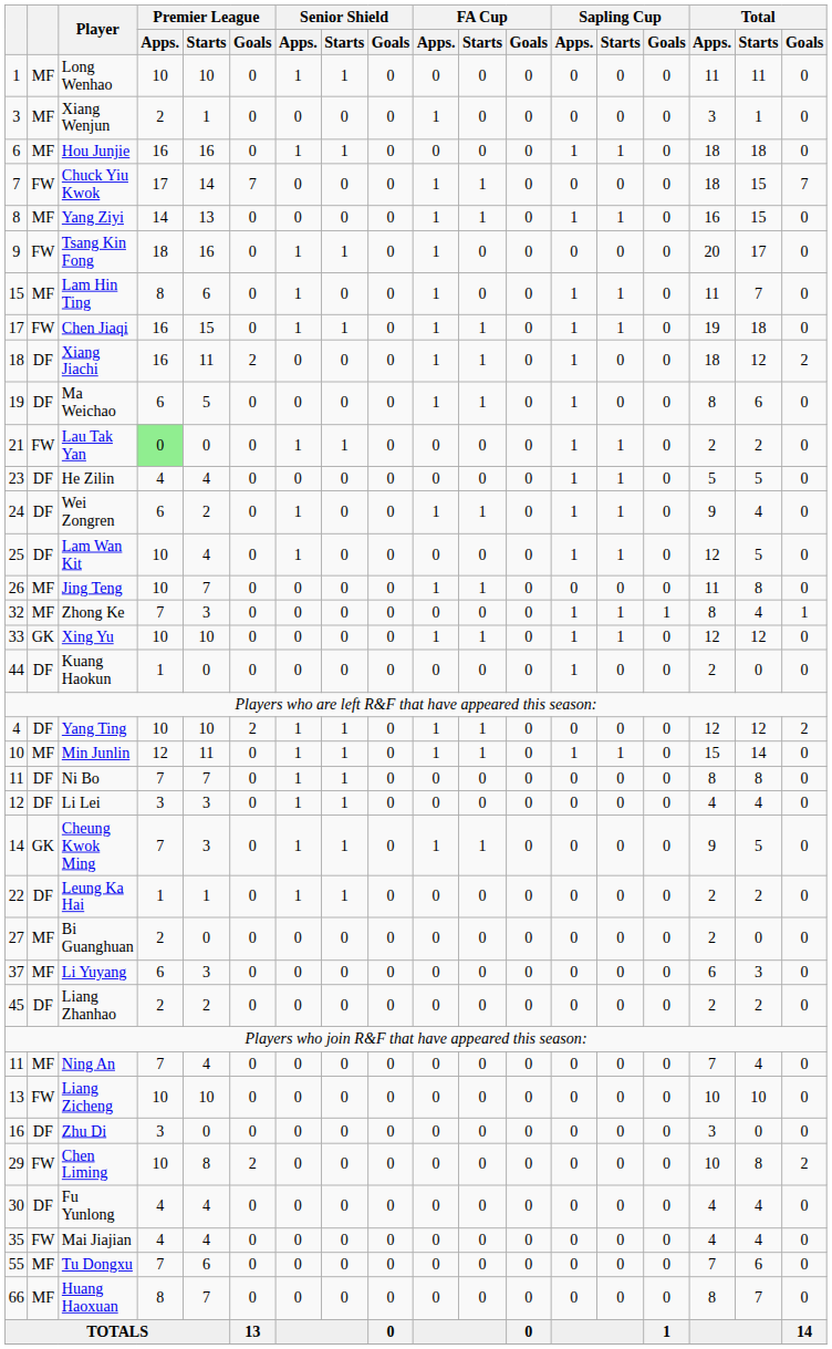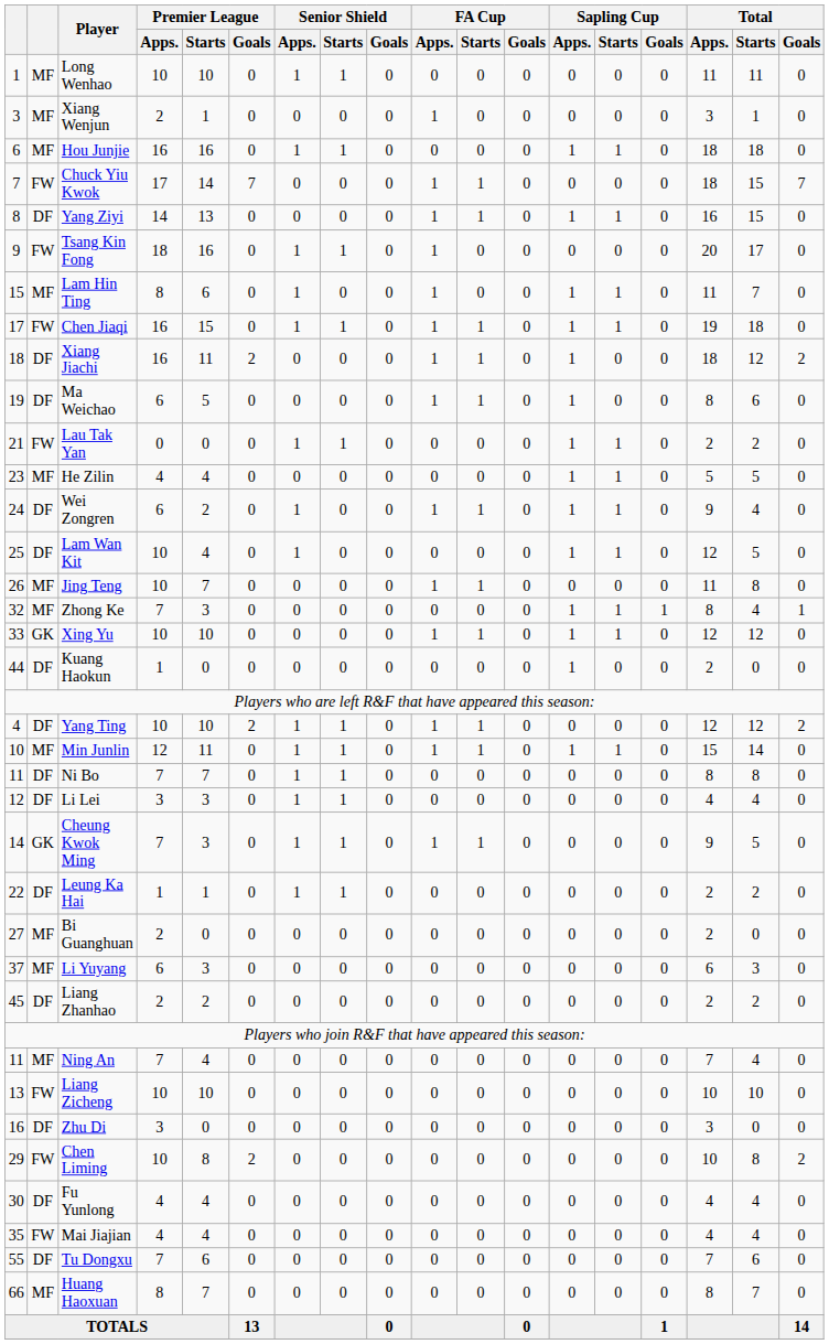 <table class="wikitable" style="text-align:center" width=90%>
 <tr>
 <th rowspan=2></th>
 <th rowspan=2></th>
 <th rowspan=2 width="200">Player</th>
 <th colspan=3 width="100">Premier League</th>
 <th colspan=3 width="100">Senior Shield</th>
 <th colspan=3 width="100">FA Cup</th>
 <th colspan=3 width="100">Sapling Cup</th>
 <th colspan=3 width="100">Total</th>
 </tr>
 <tr>
 <th>Apps.</th>
 <th>Starts</th>
 <th>Goals</th>
 <th>Apps.</th>
 <th>Starts</th>
 <th>Goals</th>
 <th>Apps.</th>
 <th>Starts</th>
 <th>Goals</th>
 <th>Apps.</th>
 <th>Starts</th>
 <th>Goals</th>
 <th>Apps.</th>
 <th>Starts</th>
 <th>Goals</th>
 </tr>
 <tr>
 <td>1</td>
 <td>MF</td>
 <td align="left"> Long Wenhao</td>
 <td>10</td>
 <td>10</td>
 <td>0</td>
 <td>1</td>
 <td>1</td>
 <td>0</td>
 <td>0</td>
 <td>0</td>
 <td>0</td>
 <td>0</td>
 <td>0</td>
 <td>0</td>
 <td>11</td>
 <td>11</td>
 <td>0</td>
 </tr>
 <tr>
 <td>3</td>
 <td>MF</td>
 <td align="left"> Xiang Wenjun</td>
 <td>2</td>
 <td>1</td>
 <td>0</td>
 <td>0</td>
 <td>0</td>
 <td>0</td>
 <td>1</td>
 <td>0</td>
 <td>0</td>
 <td>0</td>
 <td>0</td>
 <td>0</td>
 <td>3</td>
 <td>1</td>
 <td>0</td>
 </tr>
 <tr>
 <td>6</td>
 <td>MF</td>
 <td align="left"> <a href='#'>Hou Junjie</a></td>
 <td>16</td>
 <td>16</td>
 <td>0</td>
 <td>1</td>
 <td>1</td>
 <td>0</td>
 <td>0</td>
 <td>0</td>
 <td>0</td>
 <td>1</td>
 <td>1</td>
 <td>0</td>
 <td>18</td>
 <td>18</td>
 <td>0</td>
 </tr>
 <tr>
 <td>7</td>
 <td>FW</td>
 <td align="left"> <a href='#'>Chuck Yiu Kwok</a></td>
 <td>17</td>
 <td>14</td>
 <td>7</td>
 <td>0</td>
 <td>0</td>
 <td>0</td>
 <td>1</td>
 <td>1</td>
 <td>0</td>
 <td>0</td>
 <td>0</td>
 <td>0</td>
 <td>18</td>
 <td>15</td>
 <td>7</td>
 </tr>
 <tr>
 <td>8</td>
-<td>MF</td>
+<td>DF</td>
 <td align="left"> <a href='#'>Yang Ziyi</a></td>
 <td>14</td>
 <td>13</td>
 <td>0</td>
 <td>0</td>
 <td>0</td>
 <td>0</td>
 <td>1</td>
 <td>1</td>
 <td>0</td>
 <td>1</td>
 <td>1</td>
 <td>0</td>
 <td>16</td>
 <td>15</td>
 <td>0</td>
 </tr>
 <tr>
 <td>9</td>
 <td>FW</td>
 <td align="left"> <a href='#'>Tsang Kin Fong</a></td>
 <td>18</td>
 <td>16</td>
 <td>0</td>
 <td>1</td>
 <td>1</td>
 <td>0</td>
 <td>1</td>
 <td>0</td>
 <td>0</td>
 <td>0</td>
 <td>0</td>
 <td>0</td>
 <td>20</td>
 <td>17</td>
 <td>0</td>
 </tr>
 <tr>
 <td>15</td>
 <td>MF</td>
 <td align="left"> <a href='#'>Lam Hin Ting</a></td>
 <td>8</td>
 <td>6</td>
 <td>0</td>
 <td>1</td>
 <td>0</td>
 <td>0</td>
 <td>1</td>
 <td>0</td>
 <td>0</td>
 <td>1</td>
 <td>1</td>
 <td>0</td>
 <td>11</td>
 <td>7</td>
 <td>0</td>
 </tr>
 <tr>
 <td>17</td>
 <td>FW</td>
 <td align="left"> <a href='#'>Chen Jiaqi</a></td>
 <td>16</td>
 <td>15</td>
 <td>0</td>
 <td>1</td>
 <td>1</td>
 <td>0</td>
 <td>1</td>
 <td>1</td>
 <td>0</td>
 <td>1</td>
 <td>1</td>
 <td>0</td>
 <td>19</td>
 <td>18</td>
 <td>0</td>
 </tr>
 <tr>
 <td>18</td>
 <td>DF</td>
 <td align="left"> <a href='#'>Xiang Jiachi</a></td>
 <td>16</td>
 <td>11</td>
 <td>2</td>
 <td>0</td>
 <td>0</td>
 <td>0</td>
 <td>1</td>
 <td>1</td>
 <td>0</td>
 <td>1</td>
 <td>0</td>
 <td>0</td>
 <td>18</td>
 <td>12</td>
 <td>2</td>
 </tr>
 <tr>
 <td>19</td>
 <td>DF</td>
 <td align="left"> Ma Weichao</td>
 <td>6</td>
 <td>5</td>
 <td>0</td>
 <td>0</td>
 <td>0</td>
 <td>0</td>
 <td>1</td>
 <td>1</td>
 <td>0</td>
 <td>1</td>
 <td>0</td>
 <td>0</td>
 <td>8</td>
 <td>6</td>
 <td>0</td>
 </tr>
 <tr>
 <td>21</td>
 <td>FW</td>
 <td align="left"> <a href='#'>Lau Tak Yan</a></td>
-<td style="background: lightgreen;">0</td>
+<td>0</td>
 <td>0</td>
 <td>0</td>
 <td>1</td>
 <td>1</td>
 <td>0</td>
 <td>0</td>
 <td>0</td>
 <td>0</td>
 <td>1</td>
 <td>1</td>
 <td>0</td>
 <td>2</td>
 <td>2</td>
 <td>0</td>
 </tr>
 <tr>
 <td>23</td>
-<td>DF</td>
+<td>MF</td>
 <td align="left"> He Zilin</td>
 <td>4</td>
 <td>4</td>
 <td>0</td>
 <td>0</td>
 <td>0</td>
 <td>0</td>
 <td>0</td>
 <td>0</td>
 <td>0</td>
 <td>1</td>
 <td>1</td>
 <td>0</td>
 <td>5</td>
 <td>5</td>
 <td>0</td>
 </tr>
 <tr>
 <td>24</td>
 <td>DF</td>
 <td align="left"> Wei Zongren</td>
 <td>6</td>
 <td>2</td>
 <td>0</td>
 <td>1</td>
 <td>0</td>
 <td>0</td>
 <td>1</td>
 <td>1</td>
 <td>0</td>
 <td>1</td>
 <td>1</td>
 <td>0</td>
 <td>9</td>
 <td>4</td>
 <td>0</td>
 </tr>
 <tr>
 <td>25</td>
 <td>DF</td>
 <td align="left"> <a href='#'>Lam Wan Kit</a></td>
 <td>10</td>
 <td>4</td>
 <td>0</td>
 <td>1</td>
 <td>0</td>
 <td>0</td>
 <td>0</td>
 <td>0</td>
 <td>0</td>
 <td>1</td>
 <td>1</td>
 <td>0</td>
 <td>12</td>
 <td>5</td>
 <td>0</td>
 </tr>
 <tr>
 <td>26</td>
 <td>MF</td>
 <td align="left"> <a href='#'>Jing Teng</a></td>
 <td>10</td>
 <td>7</td>
 <td>0</td>
 <td>0</td>
 <td>0</td>
 <td>0</td>
 <td>1</td>
 <td>1</td>
 <td>0</td>
 <td>0</td>
 <td>0</td>
 <td>0</td>
 <td>11</td>
 <td>8</td>
 <td>0</td>
 </tr>
 <tr>
 <td>32</td>
 <td>MF</td>
 <td align="left"> Zhong Ke</td>
 <td>7</td>
 <td>3</td>
 <td>0</td>
 <td>0</td>
 <td>0</td>
 <td>0</td>
 <td>0</td>
 <td>0</td>
 <td>0</td>
 <td>1</td>
 <td>1</td>
 <td>1</td>
 <td>8</td>
 <td>4</td>
 <td>1</td>
 </tr>
 <tr>
 <td>33</td>
 <td>GK</td>
 <td align="left"> <a href='#'>Xing Yu</a></td>
 <td>10</td>
 <td>10</td>
 <td>0</td>
 <td>0</td>
 <td>0</td>
 <td>0</td>
 <td>1</td>
 <td>1</td>
 <td>0</td>
 <td>1</td>
 <td>1</td>
 <td>0</td>
 <td>12</td>
 <td>12</td>
 <td>0</td>
 </tr>
 <tr>
 <td>44</td>
 <td>DF</td>
 <td align="left"> Kuang Haokun</td>
 <td>1</td>
 <td>0</td>
 <td>0</td>
 <td>0</td>
 <td>0</td>
 <td>0</td>
 <td>0</td>
 <td>0</td>
 <td>0</td>
 <td>1</td>
 <td>0</td>
 <td>0</td>
 <td>2</td>
 <td>0</td>
 <td>0</td>
 </tr>
 <tr>
 <td colspan="18"><em>Players who are left R&F that have appeared this season:</em></td>
 </tr>
 <tr>
 <td>4</td>
 <td>DF</td>
 <td align="left"> <a href='#'>Yang Ting</a></td>
 <td>10</td>
 <td>10</td>
 <td>2</td>
 <td>1</td>
 <td>1</td>
 <td>0</td>
 <td>1</td>
 <td>1</td>
 <td>0</td>
 <td>0</td>
 <td>0</td>
 <td>0</td>
 <td>12</td>
 <td>12</td>
 <td>2</td>
 </tr>
 <tr>
 <td>10</td>
 <td>MF</td>
 <td align="left"> <a href='#'>Min Junlin</a></td>
 <td>12</td>
 <td>11</td>
 <td>0</td>
 <td>1</td>
 <td>1</td>
 <td>0</td>
 <td>1</td>
 <td>1</td>
 <td>0</td>
 <td>1</td>
 <td>1</td>
 <td>0</td>
 <td>15</td>
 <td>14</td>
 <td>0</td>
 </tr>
 <tr>
 <td>11</td>
 <td>DF</td>
 <td align="left"> Ni Bo</td>
 <td>7</td>
 <td>7</td>
 <td>0</td>
 <td>1</td>
 <td>1</td>
 <td>0</td>
 <td>0</td>
 <td>0</td>
 <td>0</td>
 <td>0</td>
 <td>0</td>
 <td>0</td>
 <td>8</td>
 <td>8</td>
 <td>0</td>
 </tr>
 <tr>
 <td>12</td>
 <td>DF</td>
 <td align="left"> Li Lei</td>
 <td>3</td>
 <td>3</td>
 <td>0</td>
 <td>1</td>
 <td>1</td>
 <td>0</td>
 <td>0</td>
 <td>0</td>
 <td>0</td>
 <td>0</td>
 <td>0</td>
 <td>0</td>
 <td>4</td>
 <td>4</td>
 <td>0</td>
 </tr>
 <tr>
 <td>14</td>
 <td>GK</td>
 <td align="left"> <a href='#'>Cheung Kwok Ming</a></td>
 <td>7</td>
 <td>3</td>
 <td>0</td>
 <td>1</td>
 <td>1</td>
 <td>0</td>
 <td>1</td>
 <td>1</td>
 <td>0</td>
 <td>0</td>
 <td>0</td>
 <td>0</td>
 <td>9</td>
 <td>5</td>
 <td>0</td>
 </tr>
 <tr>
 <td>22</td>
 <td>DF</td>
 <td align="left"> <a href='#'>Leung Ka Hai</a></td>
 <td>1</td>
 <td>1</td>
 <td>0</td>
 <td>1</td>
 <td>1</td>
 <td>0</td>
 <td>0</td>
 <td>0</td>
 <td>0</td>
 <td>0</td>
 <td>0</td>
 <td>0</td>
 <td>2</td>
 <td>2</td>
 <td>0</td>
 </tr>
 <tr>
 <td>27</td>
 <td>MF</td>
 <td align="left"> Bi Guanghuan</td>
 <td>2</td>
 <td>0</td>
 <td>0</td>
 <td>0</td>
 <td>0</td>
 <td>0</td>
 <td>0</td>
 <td>0</td>
 <td>0</td>
 <td>0</td>
 <td>0</td>
 <td>0</td>
 <td>2</td>
 <td>0</td>
 <td>0</td>
 </tr>
 <tr>
 <td>37</td>
 <td>MF</td>
 <td align="left"> <a href='#'>Li Yuyang</a></td>
 <td>6</td>
 <td>3</td>
 <td>0</td>
 <td>0</td>
 <td>0</td>
 <td>0</td>
 <td>0</td>
 <td>0</td>
 <td>0</td>
 <td>0</td>
 <td>0</td>
 <td>0</td>
 <td>6</td>
 <td>3</td>
 <td>0</td>
 </tr>
 <tr>
 <td>45</td>
 <td>DF</td>
 <td align="left"> Liang Zhanhao</td>
 <td>2</td>
 <td>2</td>
 <td>0</td>
 <td>0</td>
 <td>0</td>
 <td>0</td>
 <td>0</td>
 <td>0</td>
 <td>0</td>
 <td>0</td>
 <td>0</td>
 <td>0</td>
 <td>2</td>
 <td>2</td>
 <td>0</td>
 </tr>
 <tr>
 <td colspan="18"><em>Players who join R&F that have appeared this season:</em></td>
 </tr>
 <tr>
 <td>11</td>
 <td>MF</td>
 <td align="left"> <a href='#'>Ning An</a></td>
 <td>7</td>
 <td>4</td>
 <td>0</td>
 <td>0</td>
 <td>0</td>
 <td>0</td>
 <td>0</td>
 <td>0</td>
 <td>0</td>
 <td>0</td>
 <td>0</td>
 <td>0</td>
 <td>7</td>
 <td>4</td>
 <td>0</td>
 </tr>
 <tr>
 <td>13</td>
 <td>FW</td>
 <td align="left"> <a href='#'>Liang Zicheng</a></td>
 <td>10</td>
 <td>10</td>
 <td>0</td>
 <td>0</td>
 <td>0</td>
 <td>0</td>
 <td>0</td>
 <td>0</td>
 <td>0</td>
 <td>0</td>
 <td>0</td>
 <td>0</td>
 <td>10</td>
 <td>10</td>
 <td>0</td>
 </tr>
 <tr>
 <td>16</td>
 <td>DF</td>
 <td align="left"> <a href='#'>Zhu Di</a></td>
 <td>3</td>
 <td>0</td>
 <td>0</td>
 <td>0</td>
 <td>0</td>
 <td>0</td>
 <td>0</td>
 <td>0</td>
 <td>0</td>
 <td>0</td>
 <td>0</td>
 <td>0</td>
 <td>3</td>
 <td>0</td>
 <td>0</td>
 </tr>
 <tr>
 <td>29</td>
 <td>FW</td>
 <td align="left"> <a href='#'>Chen Liming</a></td>
 <td>10</td>
 <td>8</td>
 <td>2</td>
 <td>0</td>
 <td>0</td>
 <td>0</td>
 <td>0</td>
 <td>0</td>
 <td>0</td>
 <td>0</td>
 <td>0</td>
 <td>0</td>
 <td>10</td>
 <td>8</td>
 <td>2</td>
 </tr>
 <tr>
 <td>30</td>
 <td>DF</td>
 <td align="left"> Fu Yunlong</td>
 <td>4</td>
 <td>4</td>
 <td>0</td>
 <td>0</td>
 <td>0</td>
 <td>0</td>
 <td>0</td>
 <td>0</td>
 <td>0</td>
 <td>0</td>
 <td>0</td>
 <td>0</td>
 <td>4</td>
 <td>4</td>
 <td>0</td>
 </tr>
 <tr>
 <td>35</td>
 <td>FW</td>
 <td align="left"> Mai Jiajian</td>
 <td>4</td>
 <td>4</td>
 <td>0</td>
 <td>0</td>
 <td>0</td>
 <td>0</td>
 <td>0</td>
 <td>0</td>
 <td>0</td>
 <td>0</td>
 <td>0</td>
 <td>0</td>
 <td>4</td>
 <td>4</td>
 <td>0</td>
 </tr>
 <tr>
 <td>55</td>
-<td>MF</td>
+<td>DF</td>
 <td align="left"> <a href='#'>Tu Dongxu</a></td>
 <td>7</td>
 <td>6</td>
 <td>0</td>
 <td>0</td>
 <td>0</td>
 <td>0</td>
 <td>0</td>
 <td>0</td>
 <td>0</td>
 <td>0</td>
 <td>0</td>
 <td>0</td>
 <td>7</td>
 <td>6</td>
 <td>0</td>
 </tr>
 <tr>
 <td>66</td>
 <td>MF</td>
 <td align="left"> <a href='#'>Huang Haoxuan</a></td>
 <td>8</td>
 <td>7</td>
 <td>0</td>
 <td>0</td>
 <td>0</td>
 <td>0</td>
 <td>0</td>
 <td>0</td>
 <td>0</td>
 <td>0</td>
 <td>0</td>
 <td>0</td>
 <td>8</td>
 <td>7</td>
 <td>0</td>
 </tr>
 <tr>
 <td ! colspan=5 style="background: #efefef; text-align: center;"><strong>TOTALS</strong></td>
 <th>13</th>
 <td ! colspan=2 style="background: #efefef; text-align: center;"></td>
 <th>0</th>
 <td ! colspan=2 style="background: #efefef; text-align: center;"></td>
 <th>0</th>
 <td ! colspan=2 style="background: #efefef; text-align: center;"></td>
 <th>1</th>
 <td ! colspan=2 style="background: #efefef; text-align: center;"></td>
 <th>14</th>
 </tr>
 <tr>
 </tr>
 </table>
